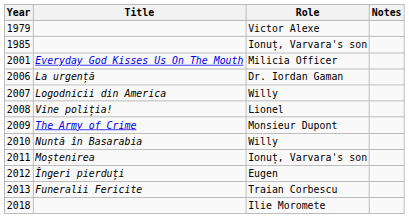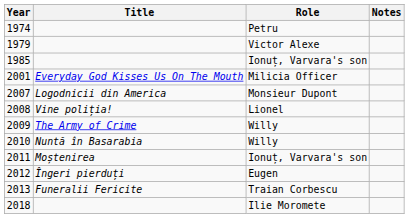 <table class="wikitable sortable">
 <tr>
 <th>Year</th>
 <th>Title</th>
 <th>Role</th>
 <th class="unsortable">Notes</th>
+</tr>
+<tr>
+<td>1974</td>
+<td><em></em></td>
+<td>Petru</td>
+<td></td>
 </tr>
 <tr>
 <td>1979</td>
 <td><em></em></td>
 <td>Victor Alexe</td>
 <td></td>
 </tr>
 <tr>
 <td>1985</td>
 <td><em></em></td>
 <td>Ionuț, Varvara's son</td>
 <td></td>
 </tr>
 <tr>
 <td>2001</td>
 <td><em><a href='#'>Everyday God Kisses Us On The Mouth</a></em></td>
 <td>Milicia Officer</td>
 <td></td>
 </tr>
 <tr>
-<td>2006</td>
-<td><em>La urgență</em></td>
-<td>Dr. Iordan Gaman</td>
-<td></td>
-</tr>
-<tr>
 <td>2007</td>
 <td><em>Logodnicii din America</em></td>
-<td>Willy</td>
+<td>Monsieur Dupont</td>
 <td></td>
 </tr>
 <tr>
 <td>2008</td>
 <td><em>Vine poliția!</em></td>
 <td>Lionel</td>
 <td></td>
 </tr>
 <tr>
 <td>2009</td>
 <td><em><a href='#'>The Army of Crime</a></em></td>
-<td>Monsieur Dupont</td>
+<td>Willy</td>
 <td></td>
 </tr>
 <tr>
 <td>2010</td>
 <td><em>Nuntă în Basarabia</em></td>
 <td>Willy</td>
 <td></td>
 </tr>
 <tr>
 <td>2011</td>
 <td><em>Moștenirea</em></td>
 <td>Ionuț, Varvara's son</td>
 <td></td>
 </tr>
 <tr>
 <td>2012</td>
 <td><em>Îngeri pierduți</em></td>
 <td>Eugen</td>
 <td></td>
 </tr>
 <tr>
 <td>2013</td>
 <td><em>Funeralii Fericite</em></td>
 <td>Traian Corbescu</td>
 <td></td>
 </tr>
 <tr>
 <td>2018</td>
 <td><em></em></td>
 <td>Ilie Moromete</td>
 <td></td>
 </tr>
 </table>
